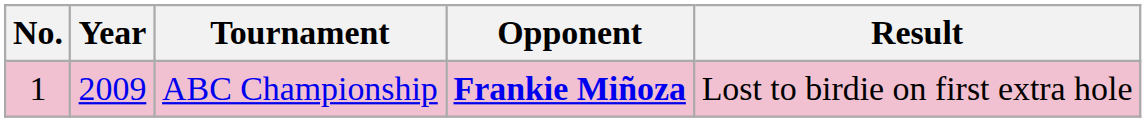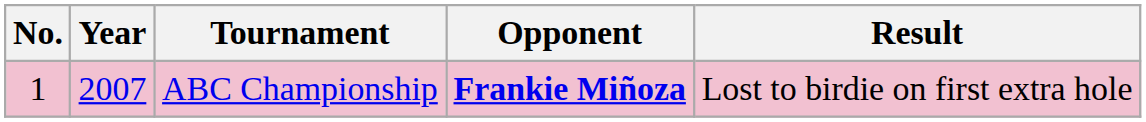 <table class="wikitable" style="font-size:95%;">
 <tr>
 <th>No.</th>
 <th>Year</th>
 <th>Tournament</th>
 <th>Opponent</th>
 <th>Result</th>
 </tr>
 <tr style="background:#F2C1D1;">
 <td align=center>1</td>
-<td><a href='#'>2009</a></td>
+<td><a href='#'>2007</a></td>
 <td><a href='#'>ABC Championship</a></td>
 <td><strong> <a href='#'>Frankie Miñoza</a></strong></td>
 <td>Lost to birdie on first extra hole</td>
 </tr>
 </table>
